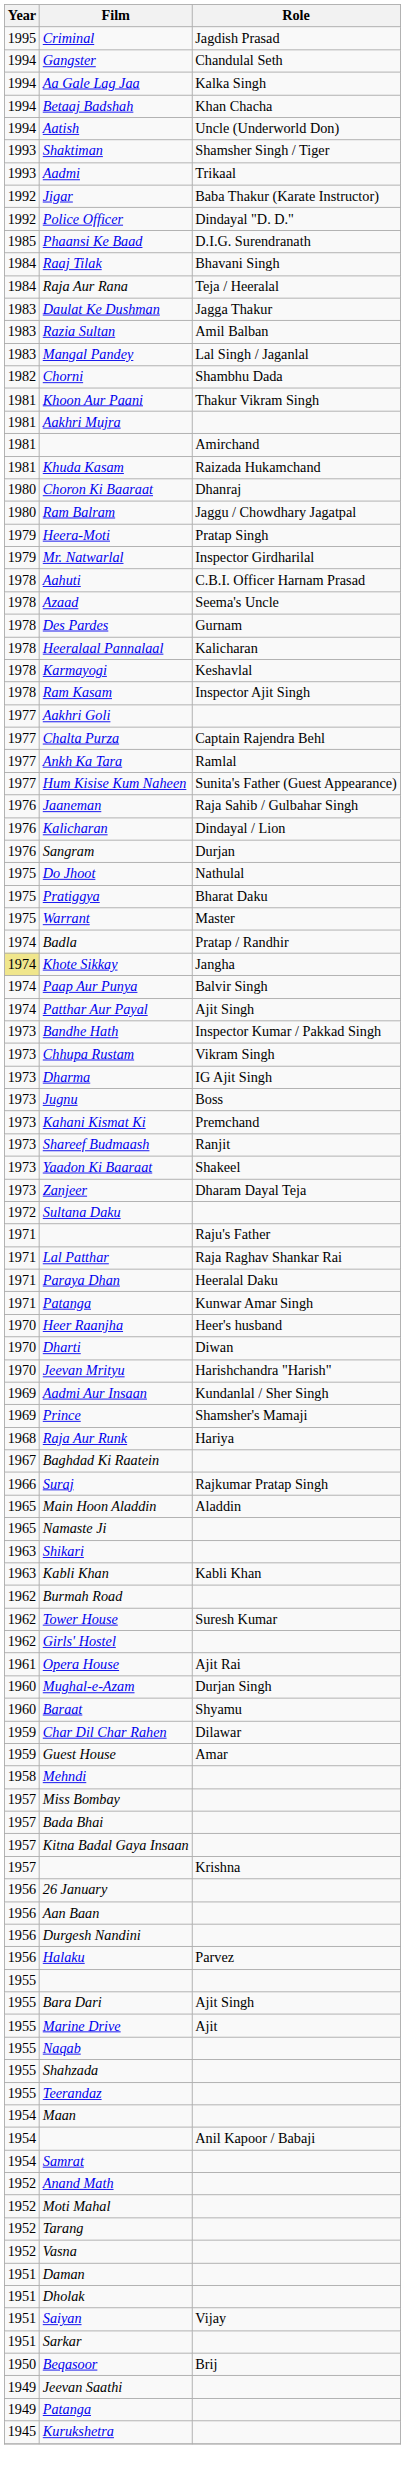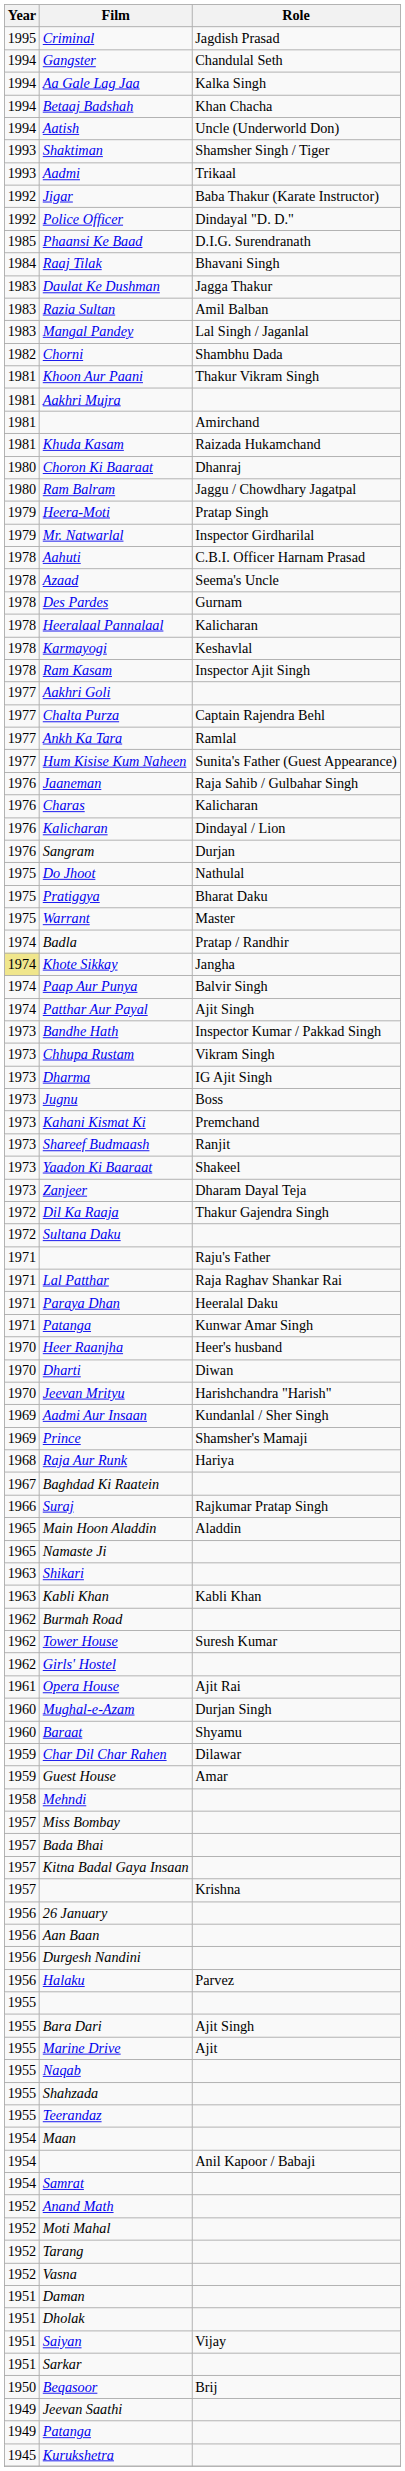 <table class="wikitable">
 <tr>
 <th>Year</th>
 <th>Film</th>
 <th>Role</th>
 </tr>
 <tr>
 <td>1995</td>
 <td><em><a href='#'>Criminal</a></em></td>
 <td>Jagdish Prasad</td>
 </tr>
 <tr>
 <td>1994</td>
 <td><em><a href='#'>Gangster</a></em></td>
 <td>Chandulal Seth</td>
 </tr>
 <tr>
 <td>1994</td>
 <td><em><a href='#'>Aa Gale Lag Jaa</a></em></td>
 <td>Kalka Singh</td>
 </tr>
 <tr>
 <td>1994</td>
 <td><em><a href='#'>Betaaj Badshah</a></em></td>
 <td>Khan Chacha</td>
 </tr>
 <tr>
 <td>1994</td>
 <td><em><a href='#'>Aatish</a></em></td>
 <td>Uncle (Underworld Don)</td>
 </tr>
 <tr>
 <td>1993</td>
 <td><em><a href='#'>Shaktiman</a></em></td>
 <td>Shamsher Singh / Tiger</td>
 </tr>
 <tr>
 <td>1993</td>
 <td><em><a href='#'>Aadmi</a></em></td>
 <td>Trikaal</td>
 </tr>
 <tr>
 <td>1992</td>
 <td><em><a href='#'>Jigar</a></em></td>
 <td>Baba Thakur (Karate Instructor)</td>
 </tr>
 <tr>
 <td>1992</td>
 <td><em><a href='#'>Police Officer</a></em></td>
 <td>Dindayal "D. D."</td>
 </tr>
 <tr>
 <td>1985</td>
 <td><em><a href='#'>Phaansi Ke Baad</a></em></td>
 <td>D.I.G. Surendranath</td>
 </tr>
 <tr>
 <td>1984</td>
 <td><em><a href='#'>Raaj Tilak</a></em></td>
 <td>Bhavani Singh</td>
-</tr>
-<tr>
-<td>1984</td>
-<td><em>Raja Aur Rana</em></td>
-<td>Teja / Heeralal</td>
 </tr>
 <tr>
 <td>1983</td>
 <td><em><a href='#'>Daulat Ke Dushman</a></em></td>
 <td>Jagga Thakur</td>
 </tr>
 <tr>
 <td>1983</td>
 <td><em><a href='#'>Razia Sultan</a></em></td>
 <td>Amil Balban</td>
 </tr>
 <tr>
 <td>1983</td>
 <td><em><a href='#'>Mangal Pandey</a></em></td>
 <td>Lal Singh / Jaganlal</td>
 </tr>
 <tr>
 <td>1982</td>
 <td><em><a href='#'>Chorni</a></em></td>
 <td>Shambhu Dada</td>
 </tr>
 <tr>
 <td>1981</td>
 <td><em><a href='#'>Khoon Aur Paani</a></em></td>
 <td>Thakur Vikram Singh</td>
 </tr>
 <tr>
 <td>1981</td>
 <td><em><a href='#'>Aakhri Mujra</a></em></td>
 <td></td>
 </tr>
 <tr>
 <td>1981</td>
 <td></td>
 <td>Amirchand</td>
 </tr>
 <tr>
 <td>1981</td>
 <td><em><a href='#'>Khuda Kasam</a></em></td>
 <td>Raizada Hukamchand</td>
 </tr>
 <tr>
 <td>1980</td>
 <td><em><a href='#'>Choron Ki Baaraat</a></em></td>
 <td>Dhanraj</td>
 </tr>
 <tr>
 <td>1980</td>
 <td><em><a href='#'>Ram Balram</a></em></td>
 <td>Jaggu / Chowdhary Jagatpal</td>
 </tr>
 <tr>
 <td>1979</td>
 <td><em><a href='#'>Heera-Moti</a></em></td>
 <td>Pratap Singh</td>
 </tr>
 <tr>
 <td>1979</td>
 <td><em><a href='#'>Mr. Natwarlal</a></em></td>
 <td>Inspector Girdharilal</td>
 </tr>
 <tr>
 <td>1978</td>
 <td><em><a href='#'>Aahuti</a></em></td>
 <td>C.B.I. Officer Harnam Prasad</td>
 </tr>
 <tr>
 <td>1978</td>
 <td><em><a href='#'>Azaad</a></em></td>
 <td>Seema's Uncle</td>
 </tr>
 <tr>
 <td>1978</td>
 <td><em><a href='#'>Des Pardes</a></em></td>
 <td>Gurnam</td>
 </tr>
 <tr>
 <td>1978</td>
 <td><em><a href='#'>Heeralaal Pannalaal</a></em></td>
 <td>Kalicharan</td>
 </tr>
 <tr>
 <td>1978</td>
 <td><em><a href='#'>Karmayogi</a></em></td>
 <td>Keshavlal</td>
 </tr>
 <tr>
 <td>1978</td>
 <td><em><a href='#'>Ram Kasam</a></em></td>
 <td>Inspector Ajit Singh</td>
 </tr>
 <tr>
 <td>1977</td>
 <td><em><a href='#'>Aakhri Goli</a></em></td>
 <td></td>
 </tr>
 <tr>
 <td>1977</td>
 <td><em><a href='#'>Chalta Purza</a></em></td>
 <td>Captain Rajendra Behl</td>
 </tr>
 <tr>
 <td>1977</td>
 <td><em><a href='#'>Ankh Ka Tara</a></em></td>
 <td>Ramlal</td>
 </tr>
 <tr>
 <td>1977</td>
 <td><em><a href='#'>Hum Kisise Kum Naheen</a></em></td>
 <td>Sunita's Father (Guest Appearance)</td>
 </tr>
 <tr>
 <td>1976</td>
 <td><em><a href='#'>Jaaneman</a></em></td>
 <td>Raja Sahib / Gulbahar Singh</td>
 </tr>
 <tr>
 <td>1976</td>
+<td><em><a href='#'>Charas</a></em></td>
+<td>Kalicharan</td>
+</tr>
+<tr>
+<td>1976</td>
 <td><em><a href='#'>Kalicharan</a></em></td>
 <td>Dindayal / Lion</td>
 </tr>
 <tr>
 <td>1976</td>
 <td><em>Sangram</em></td>
 <td>Durjan</td>
 </tr>
 <tr>
 <td>1975</td>
 <td><em><a href='#'>Do Jhoot</a></em></td>
 <td>Nathulal</td>
 </tr>
 <tr>
 <td>1975</td>
 <td><em><a href='#'>Pratiggya</a></em></td>
 <td>Bharat Daku</td>
 </tr>
 <tr>
 <td>1975</td>
 <td><em><a href='#'>Warrant</a></em></td>
 <td>Master</td>
 </tr>
 <tr>
 <td>1974</td>
 <td><em>Badla</em></td>
 <td>Pratap / Randhir</td>
 </tr>
 <tr>
 <td style="background: khaki;">1974</td>
 <td><em><a href='#'>Khote Sikkay</a></em></td>
 <td>Jangha</td>
 </tr>
 <tr>
 <td>1974</td>
 <td><em><a href='#'>Paap Aur Punya</a></em></td>
 <td>Balvir Singh</td>
 </tr>
 <tr>
 <td>1974</td>
 <td><em><a href='#'>Patthar Aur Payal</a></em></td>
 <td>Ajit Singh</td>
 </tr>
 <tr>
 <td>1973</td>
 <td><em><a href='#'>Bandhe Hath</a></em></td>
 <td>Inspector Kumar / Pakkad Singh</td>
 </tr>
 <tr>
 <td>1973</td>
 <td><em><a href='#'>Chhupa Rustam</a></em></td>
 <td>Vikram Singh</td>
 </tr>
 <tr>
 <td>1973</td>
 <td><em><a href='#'>Dharma</a></em></td>
 <td>IG Ajit Singh</td>
 </tr>
 <tr>
 <td>1973</td>
 <td><em><a href='#'>Jugnu</a></em></td>
 <td>Boss</td>
 </tr>
 <tr>
 <td>1973</td>
 <td><em><a href='#'>Kahani Kismat Ki</a></em></td>
 <td>Premchand</td>
 </tr>
 <tr>
 <td>1973</td>
 <td><em><a href='#'>Shareef Budmaash</a></em></td>
 <td>Ranjit</td>
 </tr>
 <tr>
 <td>1973</td>
 <td><em><a href='#'>Yaadon Ki Baaraat</a></em></td>
 <td>Shakeel</td>
 </tr>
 <tr>
 <td>1973</td>
 <td><em><a href='#'>Zanjeer</a></em></td>
 <td>Dharam Dayal Teja</td>
+</tr>
+<tr>
+<td>1972</td>
+<td><em><a href='#'>Dil Ka Raaja</a></em></td>
+<td>Thakur Gajendra Singh</td>
 </tr>
 <tr>
 <td>1972</td>
 <td><em><a href='#'>Sultana Daku</a></em></td>
 <td></td>
 </tr>
 <tr>
 <td>1971</td>
 <td></td>
 <td>Raju's Father</td>
 </tr>
 <tr>
 <td>1971</td>
 <td><em><a href='#'>Lal Patthar</a></em></td>
 <td>Raja Raghav Shankar Rai</td>
 </tr>
 <tr>
 <td>1971</td>
 <td><em><a href='#'>Paraya Dhan</a></em></td>
 <td>Heeralal Daku</td>
 </tr>
 <tr>
 <td>1971</td>
 <td><em><a href='#'>Patanga</a></em></td>
 <td>Kunwar Amar Singh</td>
 </tr>
 <tr>
 <td>1970</td>
 <td><em><a href='#'>Heer Raanjha</a></em></td>
 <td>Heer's husband</td>
 </tr>
 <tr>
 <td>1970</td>
 <td><em><a href='#'>Dharti</a></em></td>
 <td>Diwan</td>
 </tr>
 <tr>
 <td>1970</td>
 <td><em><a href='#'>Jeevan Mrityu</a></em></td>
 <td>Harishchandra "Harish"</td>
 </tr>
 <tr>
 <td>1969</td>
 <td><em><a href='#'>Aadmi Aur Insaan</a></em></td>
 <td>Kundanlal / Sher Singh</td>
 </tr>
 <tr>
 <td>1969</td>
 <td><em><a href='#'>Prince</a></em></td>
 <td>Shamsher's Mamaji</td>
 </tr>
 <tr>
 <td>1968</td>
 <td><em><a href='#'>Raja Aur Runk</a></em></td>
 <td>Hariya</td>
 </tr>
 <tr>
 <td>1967</td>
 <td><em>Baghdad Ki Raatein</em></td>
 <td></td>
 </tr>
 <tr>
 <td>1966</td>
 <td><em><a href='#'>Suraj</a></em></td>
 <td>Rajkumar Pratap Singh</td>
 </tr>
 <tr>
 <td>1965</td>
 <td><em>Main Hoon Aladdin</em></td>
 <td>Aladdin</td>
 </tr>
 <tr>
 <td>1965</td>
 <td><em>Namaste Ji</em></td>
 <td></td>
 </tr>
 <tr>
 <td>1963</td>
 <td><em><a href='#'>Shikari</a></em></td>
 <td></td>
 </tr>
 <tr>
 <td>1963</td>
 <td><em>Kabli Khan</em></td>
 <td>Kabli Khan</td>
 </tr>
 <tr>
 <td>1962</td>
 <td><em>Burmah Road</em></td>
 <td></td>
 </tr>
 <tr>
 <td>1962</td>
 <td><em><a href='#'>Tower House</a></em></td>
 <td>Suresh Kumar</td>
 </tr>
 <tr>
 <td>1962</td>
 <td><em><a href='#'>Girls' Hostel</a></em></td>
 <td></td>
 </tr>
 <tr>
 <td>1961</td>
 <td><em><a href='#'>Opera House</a></em></td>
 <td>Ajit Rai</td>
 </tr>
 <tr>
 <td>1960</td>
 <td><em><a href='#'>Mughal-e-Azam</a></em></td>
 <td>Durjan Singh</td>
 </tr>
 <tr>
 <td>1960</td>
 <td><em><a href='#'>Baraat</a></em></td>
 <td>Shyamu</td>
 </tr>
 <tr>
 <td>1959</td>
 <td><em><a href='#'>Char Dil Char Rahen</a></em></td>
 <td>Dilawar</td>
 </tr>
 <tr>
 <td>1959</td>
 <td><em>Guest House</em></td>
 <td>Amar</td>
 </tr>
 <tr>
 <td>1958</td>
 <td><em><a href='#'>Mehndi</a></em></td>
 <td></td>
 </tr>
 <tr>
 <td>1957</td>
 <td><em>Miss Bombay</em></td>
 <td></td>
 </tr>
 <tr>
 <td>1957</td>
 <td><em>Bada Bhai</em></td>
 <td></td>
 </tr>
 <tr>
 <td>1957</td>
 <td><em>Kitna Badal Gaya Insaan</em></td>
 <td></td>
 </tr>
 <tr>
 <td>1957</td>
 <td></td>
 <td>Krishna</td>
 </tr>
 <tr>
 <td>1956</td>
 <td><em>26 January</em></td>
 <td></td>
 </tr>
 <tr>
 <td>1956</td>
 <td><em>Aan Baan</em></td>
 <td></td>
 </tr>
 <tr>
 <td>1956</td>
 <td><em>Durgesh Nandini</em></td>
 <td></td>
 </tr>
 <tr>
 <td>1956</td>
 <td><em><a href='#'>Halaku</a></em></td>
 <td>Parvez</td>
 </tr>
 <tr>
 <td>1955</td>
 <td></td>
 <td></td>
 </tr>
 <tr>
 <td>1955</td>
 <td><em>Bara Dari</em></td>
 <td>Ajit Singh</td>
 </tr>
 <tr>
 <td>1955</td>
 <td><em><a href='#'>Marine Drive</a></em></td>
 <td>Ajit</td>
 </tr>
 <tr>
 <td>1955</td>
 <td><em><a href='#'>Naqab</a></em></td>
 <td></td>
 </tr>
 <tr>
 <td>1955</td>
 <td><em>Shahzada</em></td>
 <td></td>
 </tr>
 <tr>
 <td>1955</td>
 <td><em><a href='#'>Teerandaz</a></em></td>
 <td></td>
 </tr>
 <tr>
 <td>1954</td>
 <td><em>Maan</em></td>
 <td></td>
 </tr>
 <tr>
 <td>1954</td>
 <td></td>
 <td>Anil Kapoor / Babaji</td>
 </tr>
 <tr>
 <td>1954</td>
 <td><em><a href='#'>Samrat</a></em></td>
 <td></td>
 </tr>
 <tr>
 <td>1952</td>
 <td><em><a href='#'>Anand Math</a></em></td>
 <td></td>
 </tr>
 <tr>
 <td>1952</td>
 <td><em>Moti Mahal</em></td>
 <td></td>
 </tr>
 <tr>
 <td>1952</td>
 <td><em>Tarang</em></td>
 <td></td>
 </tr>
 <tr>
 <td>1952</td>
 <td><em>Vasna</em></td>
 <td></td>
 </tr>
 <tr>
 <td>1951</td>
 <td><em>Daman</em></td>
 <td></td>
 </tr>
 <tr>
 <td>1951</td>
 <td><em>Dholak</em></td>
 <td></td>
 </tr>
 <tr>
 <td>1951</td>
 <td><em><a href='#'>Saiyan</a></em></td>
 <td>Vijay</td>
 </tr>
 <tr>
 <td>1951</td>
 <td><em>Sarkar</em></td>
 <td></td>
 </tr>
 <tr>
 <td>1950</td>
 <td><em><a href='#'>Beqasoor</a></em></td>
 <td>Brij</td>
 </tr>
 <tr>
 <td>1949</td>
 <td><em>Jeevan Saathi</em></td>
 <td></td>
 </tr>
 <tr>
 <td>1949</td>
 <td><em><a href='#'>Patanga</a></em></td>
 <td></td>
 </tr>
 <tr>
 <td>1945</td>
 <td><em><a href='#'>Kurukshetra</a></em></td>
 <td></td>
 </tr>
 <tr>
 </tr>
 </table>
